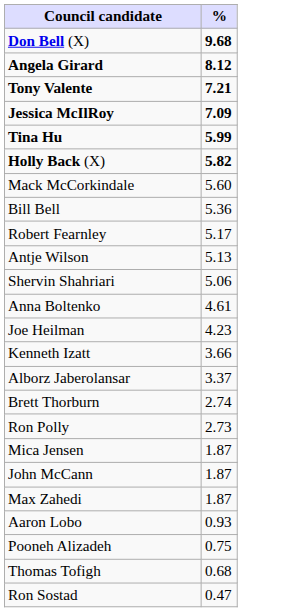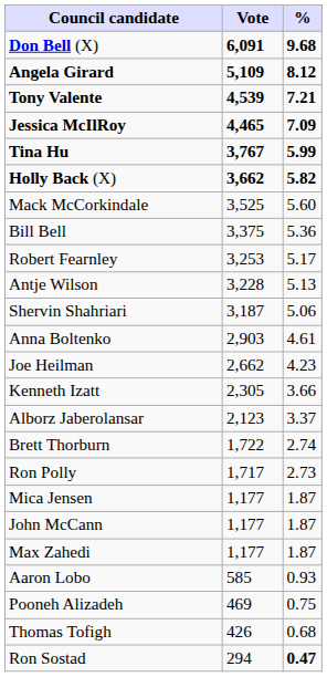 <table class="wikitable">
 <tr>
 <th style="background:#ddf;" width="200px">Council candidate</th>
+<th style="background:#ddf;" width="50px">Vote</th>
 <th style="background:#ddf;" width="30px">%</th>
 </tr>
 <tr>
 <td><strong><a href='#'>Don Bell</a></strong> (X)</td>
+<td><strong>6,091</strong></td>
 <td><strong>9.68</strong></td>
 </tr>
 <tr>
 <td><strong>Angela Girard</strong></td>
+<td><strong>5,109</strong></td>
 <td><strong>8.12</strong></td>
 </tr>
 <tr>
 <td><strong>Tony Valente</strong></td>
+<td><strong>4,539</strong></td>
 <td><strong>7.21</strong></td>
 </tr>
 <tr>
 <td><strong>Jessica McIlRoy</strong></td>
+<td><strong>4,465</strong></td>
 <td><strong>7.09</strong></td>
 </tr>
 <tr>
 <td><strong>Tina Hu</strong></td>
+<td><strong>3,767</strong></td>
 <td><strong>5.99</strong></td>
 </tr>
 <tr>
 <td><strong>Holly Back</strong> (X)</td>
+<td><strong>3,662</strong></td>
 <td><strong>5.82</strong></td>
 </tr>
 <tr>
 <td>Mack McCorkindale</td>
+<td>3,525</td>
 <td>5.60</td>
 </tr>
 <tr>
 <td>Bill Bell</td>
+<td>3,375</td>
 <td>5.36</td>
 </tr>
 <tr>
 <td>Robert Fearnley</td>
+<td>3,253</td>
 <td>5.17</td>
 </tr>
 <tr>
 <td>Antje Wilson</td>
+<td>3,228</td>
 <td>5.13</td>
 </tr>
 <tr>
 <td>Shervin Shahriari</td>
+<td>3,187</td>
 <td>5.06</td>
 </tr>
 <tr>
 <td>Anna Boltenko</td>
+<td>2,903</td>
 <td>4.61</td>
 </tr>
 <tr>
 <td>Joe Heilman</td>
+<td>2,662</td>
 <td>4.23</td>
 </tr>
 <tr>
 <td>Kenneth Izatt</td>
+<td>2,305</td>
 <td>3.66</td>
 </tr>
 <tr>
 <td>Alborz Jaberolansar</td>
+<td>2,123</td>
 <td>3.37</td>
 </tr>
 <tr>
 <td>Brett Thorburn</td>
+<td>1,722</td>
 <td>2.74</td>
 </tr>
 <tr>
 <td>Ron Polly</td>
+<td>1,717</td>
 <td>2.73</td>
 </tr>
 <tr>
 <td>Mica Jensen</td>
+<td>1,177</td>
 <td>1.87</td>
 </tr>
 <tr>
 <td>John McCann</td>
+<td>1,177</td>
 <td>1.87</td>
 </tr>
 <tr>
 <td>Max Zahedi</td>
+<td>1,177</td>
 <td>1.87</td>
 </tr>
 <tr>
 <td>Aaron Lobo</td>
+<td>585</td>
 <td>0.93</td>
 </tr>
 <tr>
 <td>Pooneh Alizadeh</td>
+<td>469</td>
 <td>0.75</td>
 </tr>
 <tr>
 <td>Thomas Tofigh</td>
+<td>426</td>
 <td>0.68</td>
 </tr>
 <tr>
 <td>Ron Sostad</td>
-<td>0.47</td>
+<td>294</td>
+<td><strong>0.47</strong></td>
 </tr>
 </table>
